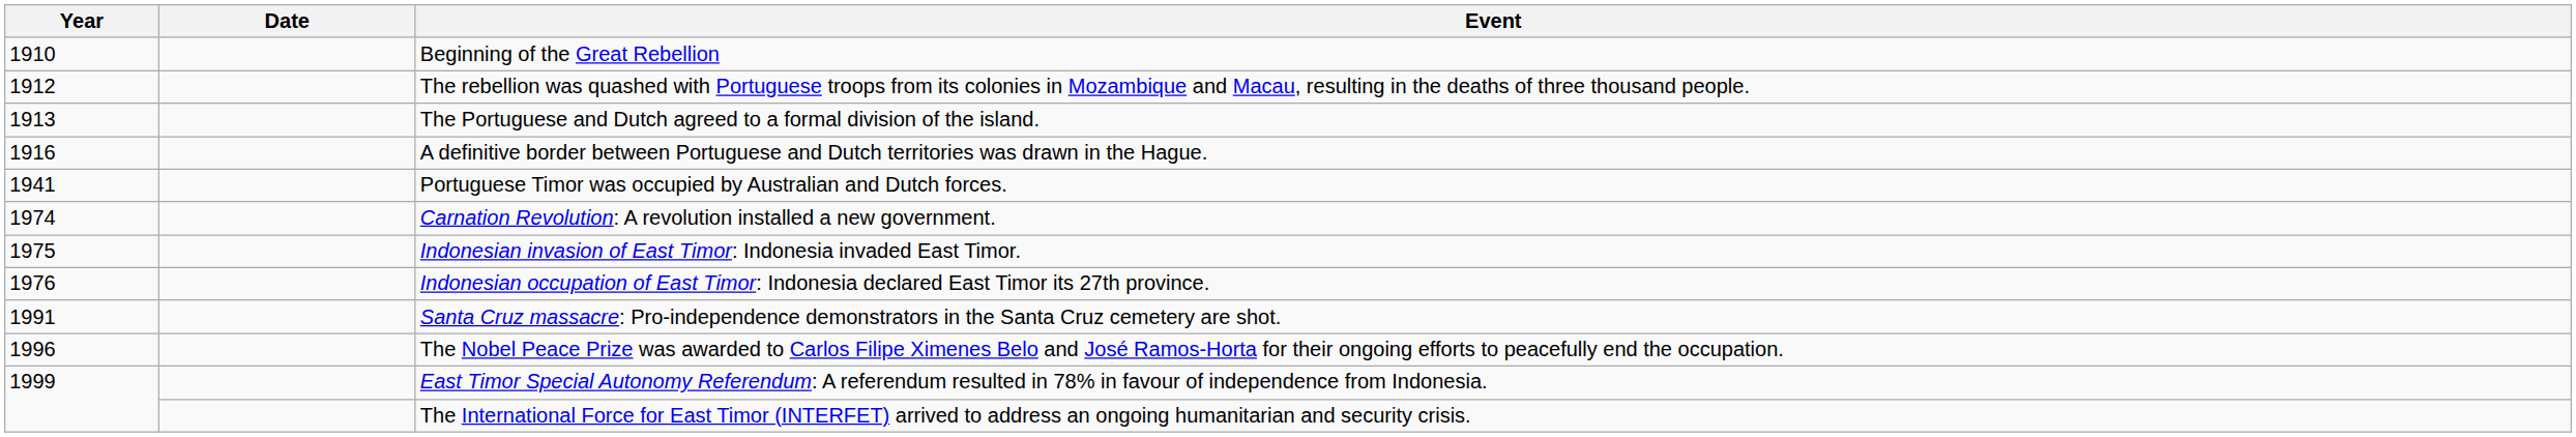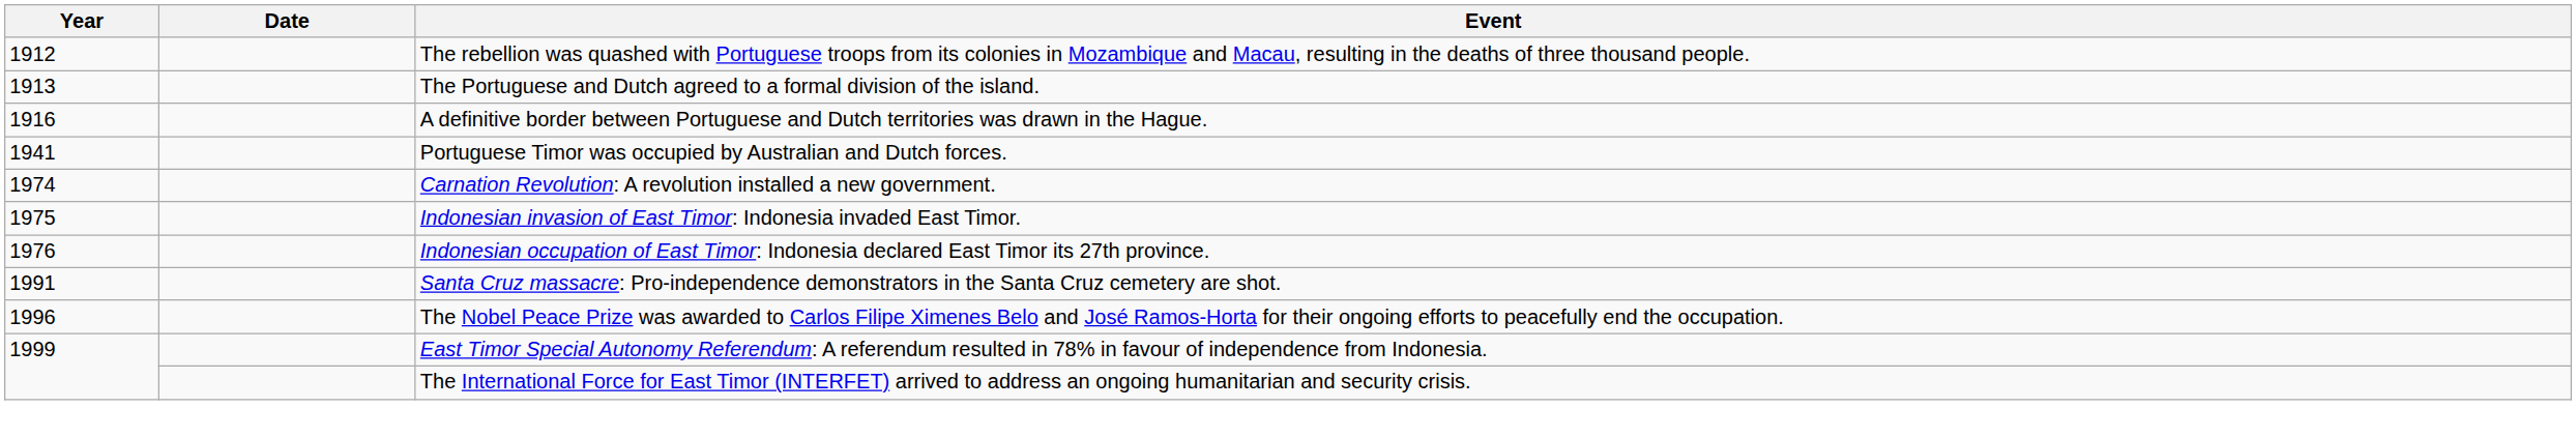 <table class="wikitable" width="100%">
 <tr>
 <th style="width:6%">Year</th>
 <th style="width:10%">Date</th>
 <th>Event</th>
-</tr>
-<tr>
-<td>1910</td>
-<td></td>
-<td>Beginning of the <a href='#'>Great Rebellion</a></td>
 </tr>
 <tr>
 <td>1912</td>
 <td></td>
 <td>The rebellion was quashed with <a href='#'>Portuguese</a> troops from its colonies in <a href='#'>Mozambique</a> and <a href='#'>Macau</a>, resulting in the deaths of three thousand people.</td>
 </tr>
 <tr>
 <td>1913</td>
 <td></td>
 <td>The Portuguese and Dutch agreed to a formal division of the island.</td>
 </tr>
 <tr>
 <td>1916</td>
 <td></td>
 <td>A definitive border between Portuguese and Dutch territories was drawn in the Hague.</td>
 </tr>
 <tr>
 <td>1941</td>
 <td></td>
 <td>Portuguese Timor was occupied by Australian and Dutch forces.</td>
 </tr>
 <tr>
 <td>1974</td>
 <td></td>
 <td><em><a href='#'>Carnation Revolution</a></em>: A revolution installed a new government.</td>
 </tr>
 <tr>
 <td>1975</td>
 <td></td>
 <td><em><a href='#'>Indonesian invasion of East Timor</a></em>: Indonesia invaded East Timor.</td>
 </tr>
 <tr>
 <td>1976</td>
 <td></td>
 <td><em><a href='#'>Indonesian occupation of East Timor</a></em>: Indonesia declared East Timor its 27th province.</td>
 </tr>
 <tr>
 <td>1991</td>
 <td></td>
 <td><em><a href='#'>Santa Cruz massacre</a></em>: Pro-independence demonstrators in the Santa Cruz cemetery are shot.</td>
 </tr>
 <tr>
 <td>1996</td>
 <td></td>
 <td>The <a href='#'>Nobel Peace Prize</a> was awarded to <a href='#'>Carlos Filipe Ximenes Belo</a> and <a href='#'>José Ramos-Horta</a> for their ongoing efforts to peacefully end the occupation.</td>
 </tr>
 <tr>
 <td rowspan="2" valign="top">1999</td>
 <td></td>
 <td><em><a href='#'>East Timor Special Autonomy Referendum</a></em>: A referendum resulted in 78% in favour of independence from Indonesia.</td>
 </tr>
 <tr>
 <td></td>
 <td>The <a href='#'>International Force for East Timor (INTERFET)</a> arrived to address an ongoing humanitarian and security crisis.</td>
 </tr>
 </table>
